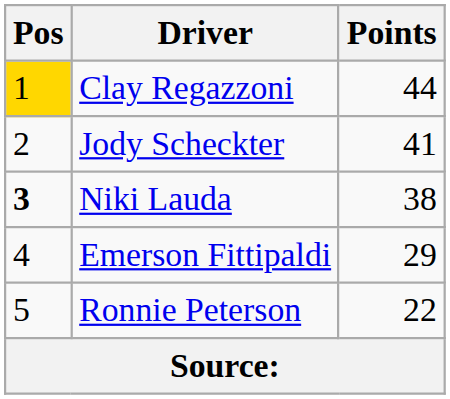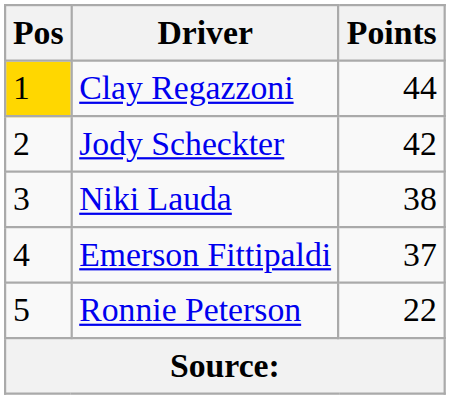 <table class="wikitable" style="font-size: 95%;">
 <tr>
 <th>Pos</th>
 <th>Driver</th>
 <th>Points</th>
 </tr>
 <tr>
 <td style="background: gold;">1</td>
 <td> <a href='#'>Clay Regazzoni</a></td>
 <td align="right">44</td>
 </tr>
 <tr>
 <td>2</td>
 <td> <a href='#'>Jody Scheckter</a></td>
-<td align="right">41</td>
+<td align="right">42</td>
 </tr>
 <tr>
-<td><strong>3</strong></td>
+<td>3</td>
 <td> <a href='#'>Niki Lauda</a></td>
 <td align="right">38</td>
 </tr>
 <tr>
 <td>4</td>
 <td> <a href='#'>Emerson Fittipaldi</a></td>
-<td align="right">29</td>
+<td align="right">37</td>
 </tr>
 <tr>
 <td>5</td>
 <td> <a href='#'>Ronnie Peterson</a></td>
 <td align="right">22</td>
 </tr>
 <tr>
 <th colspan=4>Source: </th>
 </tr>
 </table>
